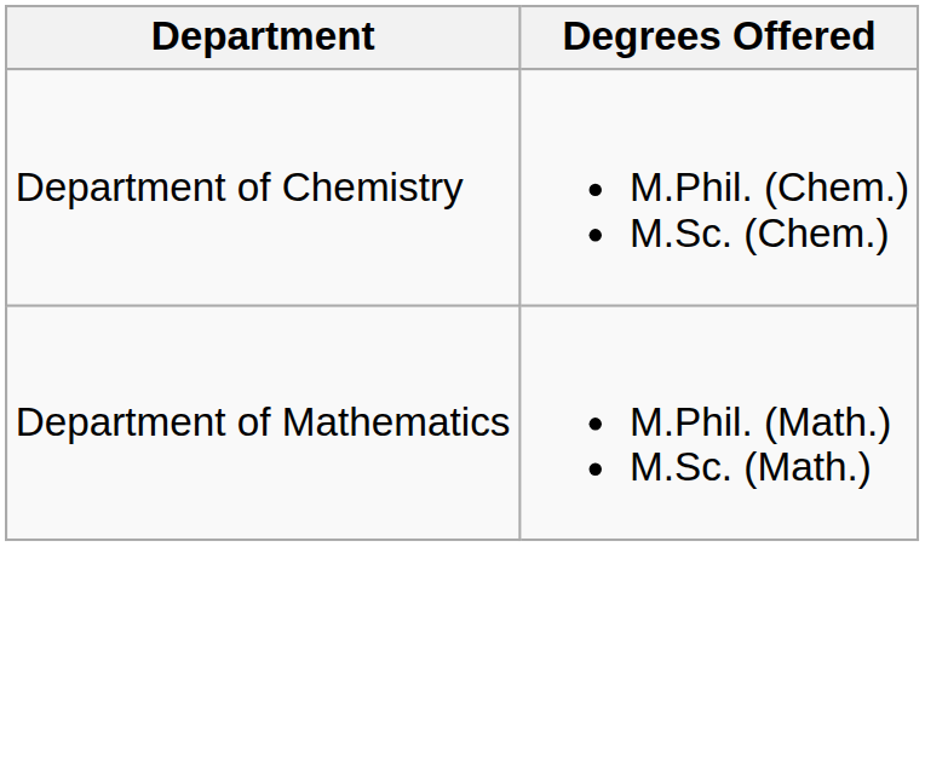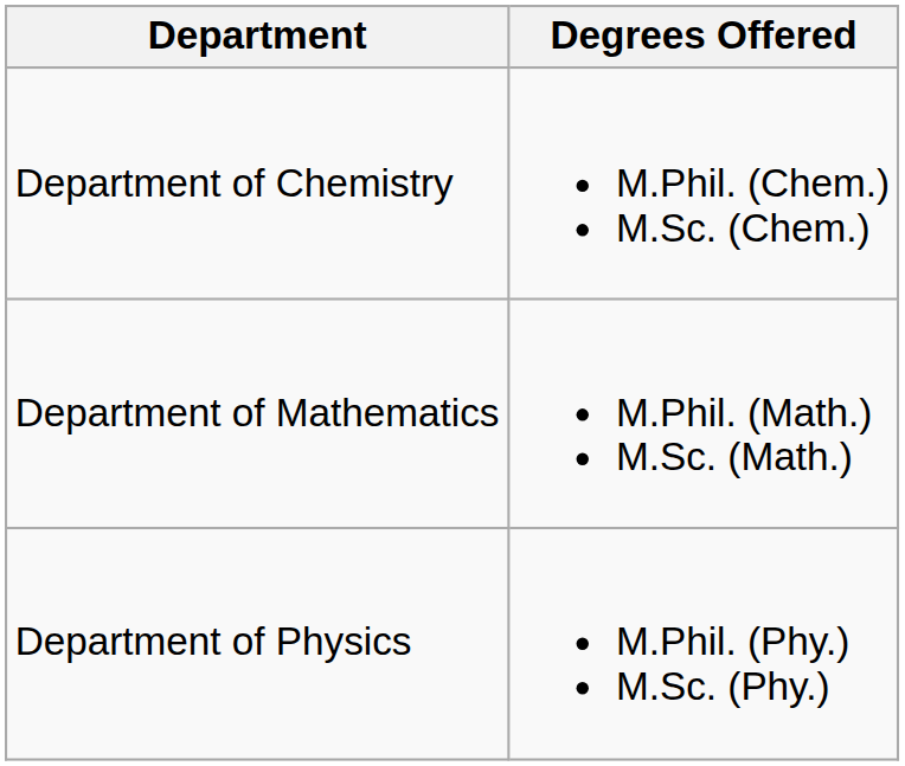 <table class="wikitable">
 <tr>
 <th>Department</th>
 <th>Degrees Offered</th>
 </tr>
 <tr>
 <td>Department of Chemistry</td>
 <td><br><ul><li>M.Phil. (Chem.)</li><li>M.Sc. (Chem.)</li></ul></td>
 </tr>
 <tr>
 <td>Department of Mathematics</td>
 <td><br><ul><li>M.Phil. (Math.)</li><li>M.Sc. (Math.)</li></ul></td>
 </tr>
+<tr>
+<td>Department of Physics</td>
+<td><br><ul><li>M.Phil. (Phy.)</li><li>M.Sc. (Phy.)</li></ul></td>
+</tr>
 </table>
